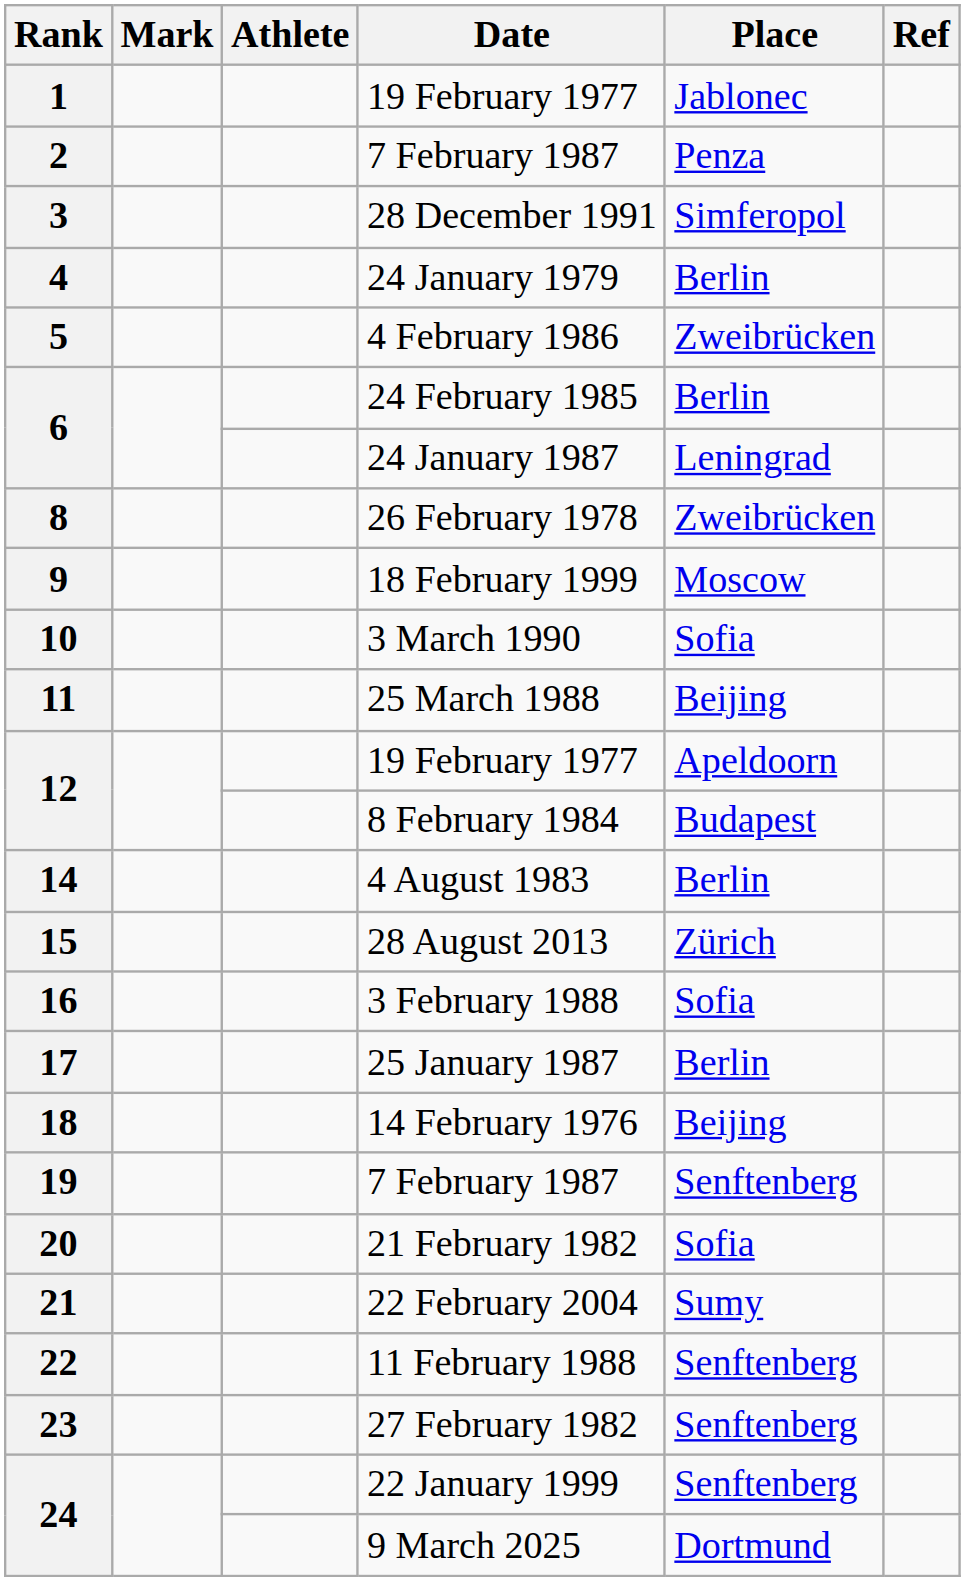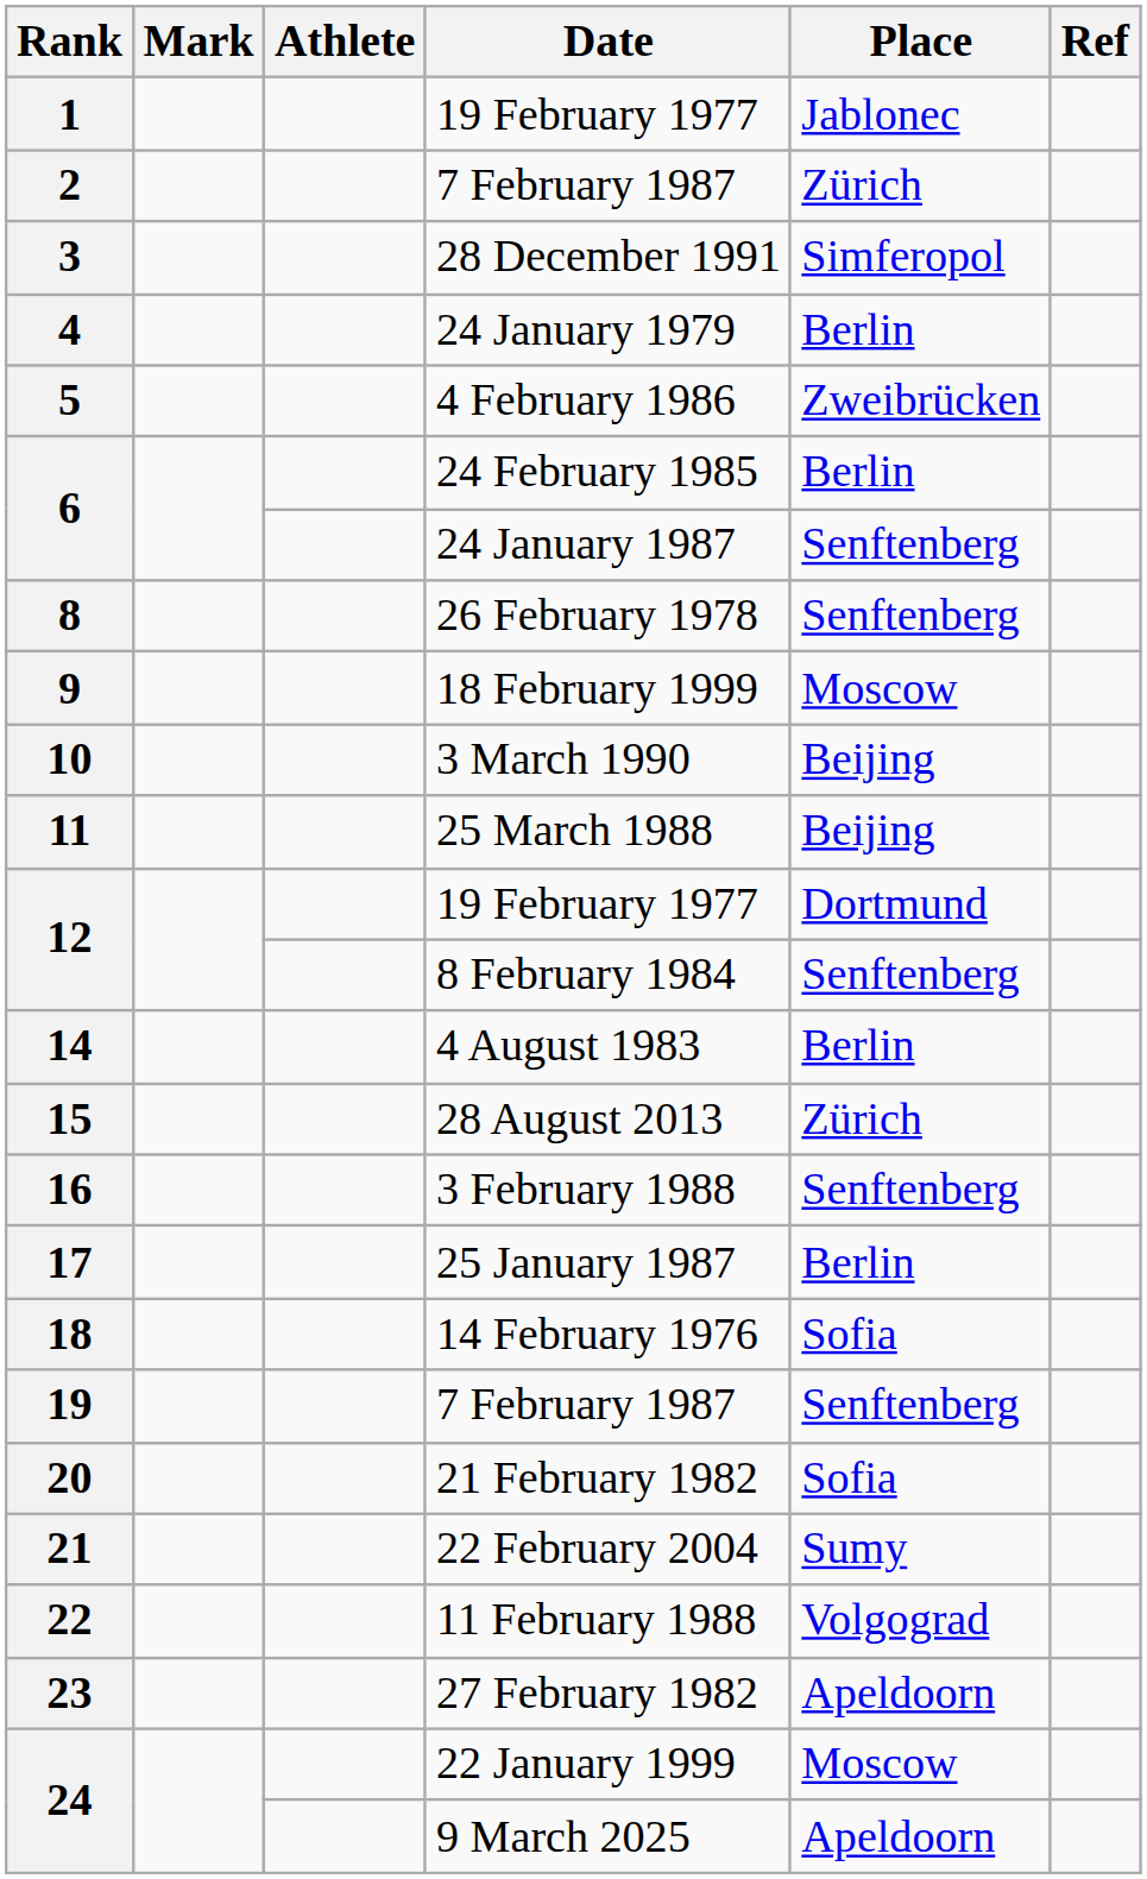 <table class="wikitable">
 <tr>
 <th>Rank</th>
 <th>Mark</th>
 <th>Athlete</th>
 <th>Date</th>
 <th>Place</th>
 <th>Ref</th>
 </tr>
 <tr>
 <th>1</th>
 <td></td>
 <td></td>
 <td>19 February 1977</td>
 <td><a href='#'>Jablonec</a></td>
 <td></td>
 </tr>
 <tr>
 <th>2</th>
 <td></td>
 <td></td>
 <td>7 February 1987</td>
-<td><a href='#'>Penza</a></td>
+<td><a href='#'>Zürich</a></td>
 <td></td>
 </tr>
 <tr>
 <th>3</th>
 <td></td>
 <td></td>
 <td>28 December 1991</td>
 <td><a href='#'>Simferopol</a></td>
 <td></td>
 </tr>
 <tr>
 <th>4</th>
 <td></td>
 <td></td>
 <td>24 January 1979</td>
 <td><a href='#'>Berlin</a></td>
 <td></td>
 </tr>
 <tr>
 <th>5</th>
 <td></td>
 <td></td>
 <td>4 February 1986</td>
 <td><a href='#'>Zweibrücken</a></td>
 <td></td>
 </tr>
 <tr>
 <th rowspan=2>6</th>
 <td rowspan=2></td>
 <td></td>
 <td>24 February 1985</td>
 <td><a href='#'>Berlin</a></td>
 <td></td>
 </tr>
 <tr>
 <td></td>
 <td>24 January 1987</td>
-<td><a href='#'>Leningrad</a></td>
+<td><a href='#'>Senftenberg</a></td>
 <td></td>
 </tr>
 <tr>
 <th>8</th>
 <td></td>
 <td></td>
 <td>26 February 1978</td>
-<td><a href='#'>Zweibrücken</a></td>
+<td><a href='#'>Senftenberg</a></td>
 <td></td>
 </tr>
 <tr>
 <th>9</th>
 <td></td>
 <td></td>
 <td>18 February 1999</td>
 <td><a href='#'>Moscow</a></td>
 <td></td>
 </tr>
 <tr>
 <th>10</th>
 <td></td>
 <td></td>
 <td>3 March 1990</td>
-<td><a href='#'>Sofia</a></td>
+<td><a href='#'>Beijing</a></td>
 <td></td>
 </tr>
 <tr>
 <th>11</th>
 <td></td>
 <td></td>
 <td>25 March 1988</td>
 <td><a href='#'>Beijing</a></td>
 <td></td>
 </tr>
 <tr>
 <th rowspan=2>12</th>
 <td rowspan=2></td>
 <td></td>
 <td>19 February 1977</td>
-<td><a href='#'>Apeldoorn</a></td>
+<td><a href='#'>Dortmund</a></td>
 <td></td>
 </tr>
 <tr>
 <td></td>
 <td>8 February 1984</td>
-<td><a href='#'>Budapest</a></td>
+<td><a href='#'>Senftenberg</a></td>
 <td></td>
 </tr>
 <tr>
 <th>14</th>
 <td></td>
 <td></td>
 <td>4 August 1983</td>
 <td><a href='#'>Berlin</a></td>
 <td></td>
 </tr>
 <tr>
 <th>15</th>
 <td></td>
 <td></td>
 <td>28 August 2013</td>
 <td><a href='#'>Zürich</a></td>
 <td></td>
 </tr>
 <tr>
 <th>16</th>
 <td></td>
 <td></td>
 <td>3 February 1988</td>
-<td><a href='#'>Sofia</a></td>
+<td><a href='#'>Senftenberg</a></td>
 <td></td>
 </tr>
 <tr>
 <th>17</th>
 <td></td>
 <td></td>
 <td>25 January 1987</td>
 <td><a href='#'>Berlin</a></td>
 <td></td>
 </tr>
 <tr>
 <th>18</th>
 <td></td>
 <td></td>
 <td>14 February 1976</td>
-<td><a href='#'>Beijing</a></td>
+<td><a href='#'>Sofia</a></td>
 <td></td>
 </tr>
 <tr>
 <th>19</th>
 <td></td>
 <td></td>
 <td>7 February 1987</td>
 <td><a href='#'>Senftenberg</a></td>
 <td></td>
 </tr>
 <tr>
 <th>20</th>
 <td></td>
 <td></td>
 <td>21 February 1982</td>
 <td><a href='#'>Sofia</a></td>
 <td></td>
 </tr>
 <tr>
 <th>21</th>
 <td></td>
 <td></td>
 <td>22 February 2004</td>
 <td><a href='#'>Sumy</a></td>
 <td></td>
 </tr>
 <tr>
 <th>22</th>
 <td></td>
 <td></td>
 <td>11 February 1988</td>
-<td><a href='#'>Senftenberg</a></td>
+<td><a href='#'>Volgograd</a></td>
 <td></td>
 </tr>
 <tr>
 <th>23</th>
 <td></td>
 <td></td>
 <td>27 February 1982</td>
-<td><a href='#'>Senftenberg</a></td>
+<td><a href='#'>Apeldoorn</a></td>
 <td></td>
 </tr>
 <tr>
 <th rowspan="2">24</th>
 <td rowspan="2"></td>
 <td></td>
 <td>22 January 1999</td>
-<td><a href='#'>Senftenberg</a></td>
+<td><a href='#'>Moscow</a></td>
 <td></td>
 </tr>
 <tr>
 <td></td>
 <td>9 March 2025</td>
-<td><a href='#'>Dortmund</a></td>
+<td><a href='#'>Apeldoorn</a></td>
 <td></td>
 </tr>
 </table>
